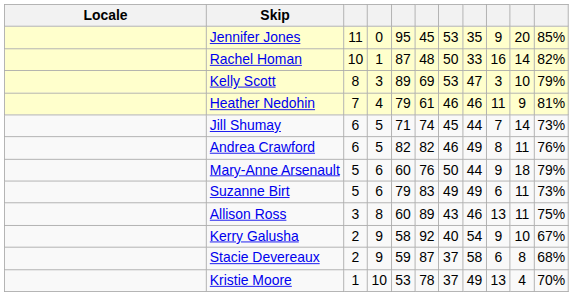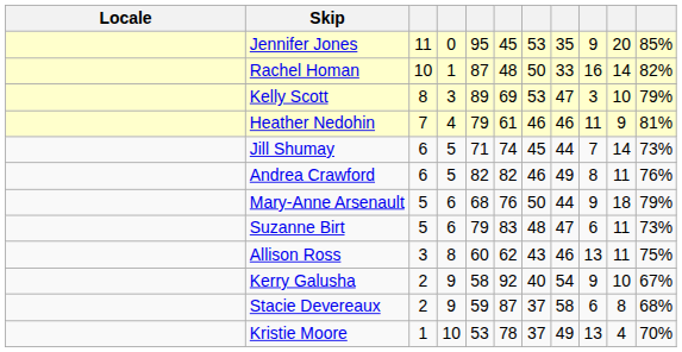 <table class=wikitable style="text-align:center;">
 <tr>
 <th width=225>Locale</th>
 <th width=150>Skip</th>
 <th width=20></th>
 <th width=20></th>
 <th width=20></th>
 <th width=20></th>
 <th width=20></th>
 <th width=20></th>
 <th width=20></th>
 <th width=20></th>
 <th width=20></th>
 </tr>
 <tr style="background:#ffc;">
 <td style="text-align:left;"></td>
 <td style="text-align:left;"><a href='#'>Jennifer Jones</a></td>
 <td>11</td>
 <td>0</td>
 <td>95</td>
 <td>45</td>
 <td>53</td>
 <td>35</td>
 <td>9</td>
 <td>20</td>
 <td>85%</td>
 </tr>
 <tr style="background:#ffc;">
 <td style="text-align:left;"></td>
 <td style="text-align:left;"><a href='#'>Rachel Homan</a></td>
 <td>10</td>
 <td>1</td>
 <td>87</td>
 <td>48</td>
 <td>50</td>
 <td>33</td>
 <td>16</td>
 <td>14</td>
 <td>82%</td>
 </tr>
 <tr style="background:#ffc;">
 <td style="text-align:left;"></td>
 <td style="text-align:left;"><a href='#'>Kelly Scott</a></td>
 <td>8</td>
 <td>3</td>
 <td>89</td>
 <td>69</td>
 <td>53</td>
 <td>47</td>
 <td>3</td>
 <td>10</td>
 <td>79%</td>
 </tr>
 <tr style="background:#ffc;">
 <td style="text-align:left;"></td>
 <td style="text-align:left;"><a href='#'>Heather Nedohin</a></td>
 <td>7</td>
 <td>4</td>
 <td>79</td>
 <td>61</td>
 <td>46</td>
 <td>46</td>
 <td>11</td>
 <td>9</td>
 <td>81%</td>
 </tr>
 <tr>
 <td style="text-align:left;"></td>
 <td style="text-align:left;"><a href='#'>Jill Shumay</a></td>
 <td>6</td>
 <td>5</td>
 <td>71</td>
 <td>74</td>
 <td>45</td>
 <td>44</td>
 <td>7</td>
 <td>14</td>
 <td>73%</td>
 </tr>
 <tr>
 <td style="text-align:left;"></td>
 <td style="text-align:left;"><a href='#'>Andrea Crawford</a></td>
 <td>6</td>
 <td>5</td>
 <td>82</td>
 <td>82</td>
 <td>46</td>
 <td>49</td>
 <td>8</td>
 <td>11</td>
 <td>76%</td>
 </tr>
 <tr>
 <td style="text-align:left;"></td>
 <td style="text-align:left;"><a href='#'>Mary-Anne Arsenault</a></td>
 <td>5</td>
 <td>6</td>
-<td>60</td>
+<td>68</td>
 <td>76</td>
 <td>50</td>
 <td>44</td>
 <td>9</td>
 <td>18</td>
 <td>79%</td>
 </tr>
 <tr>
 <td style="text-align:left;"></td>
 <td style="text-align:left;"><a href='#'>Suzanne Birt</a></td>
 <td>5</td>
 <td>6</td>
 <td>79</td>
 <td>83</td>
-<td>49</td>
-<td>49</td>
+<td>48</td>
+<td>47</td>
 <td>6</td>
 <td>11</td>
 <td>73%</td>
 </tr>
 <tr>
 <td style="text-align:left;"></td>
 <td style="text-align:left;"><a href='#'>Allison Ross</a></td>
 <td>3</td>
 <td>8</td>
 <td>60</td>
-<td>89</td>
+<td>62</td>
 <td>43</td>
 <td>46</td>
 <td>13</td>
 <td>11</td>
 <td>75%</td>
 </tr>
 <tr>
 <td style="text-align:left;"></td>
 <td style="text-align:left;"><a href='#'>Kerry Galusha</a></td>
 <td>2</td>
 <td>9</td>
 <td>58</td>
 <td>92</td>
 <td>40</td>
 <td>54</td>
 <td>9</td>
 <td>10</td>
 <td>67%</td>
 </tr>
 <tr>
 <td style="text-align:left;"></td>
 <td style="text-align:left;"><a href='#'>Stacie Devereaux</a></td>
 <td>2</td>
 <td>9</td>
 <td>59</td>
 <td>87</td>
 <td>37</td>
 <td>58</td>
 <td>6</td>
 <td>8</td>
 <td>68%</td>
 </tr>
 <tr>
 <td style="text-align:left;"></td>
 <td style="text-align:left;"><a href='#'>Kristie Moore</a></td>
 <td>1</td>
 <td>10</td>
 <td>53</td>
 <td>78</td>
 <td>37</td>
 <td>49</td>
 <td>13</td>
 <td>4</td>
 <td>70%</td>
 </tr>
 </table>
